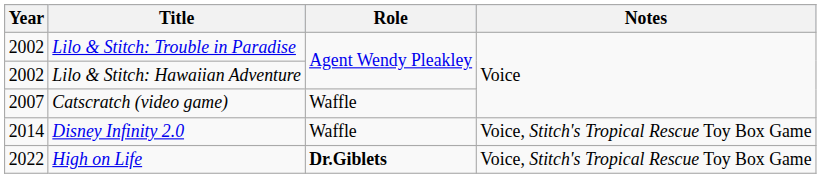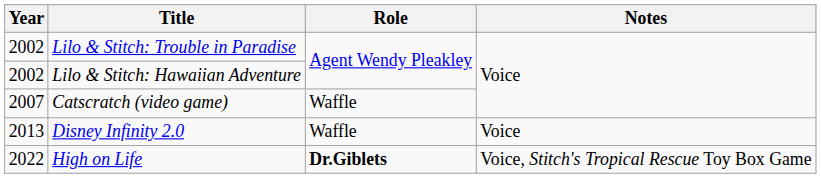 <table class="wikitable sortable">
 <tr style="background:LightSteelBlue; text-align:center;">
 <th>Year</th>
 <th>Title</th>
 <th>Role</th>
 <th class="unsortable">Notes</th>
 </tr>
 <tr>
 <td>2002</td>
 <td><em><a href='#'>Lilo & Stitch: Trouble in Paradise</a></em></td>
 <td rowspan="2"><a href='#'>Agent Wendy Pleakley</a></td>
 <td rowspan="3">Voice</td>
 </tr>
 <tr>
 <td>2002</td>
 <td><em>Lilo & Stitch: Hawaiian Adventure</em></td>
 </tr>
 <tr>
 <td>2007</td>
 <td><em>Catscratch (video game)</em></td>
 <td>Waffle</td>
 </tr>
 <tr>
-<td>2014</td>
+<td>2013</td>
 <td><em><a href='#'>Disney Infinity 2.0</a></em></td>
 <td>Waffle</td>
-<td>Voice, <em>Stitch's Tropical Rescue</em> Toy Box Game</td>
+<td>Voice</td>
 </tr>
 <tr>
 <td>2022</td>
 <td><em><a href='#'>High on Life</a></em></td>
 <td><strong>Dr.Giblets</strong></td>
 <td>Voice, <em>Stitch's Tropical Rescue</em> Toy Box Game</td>
 </tr>
 </table>
